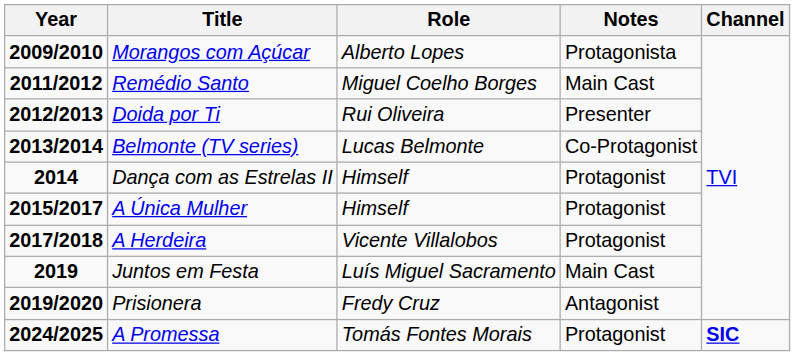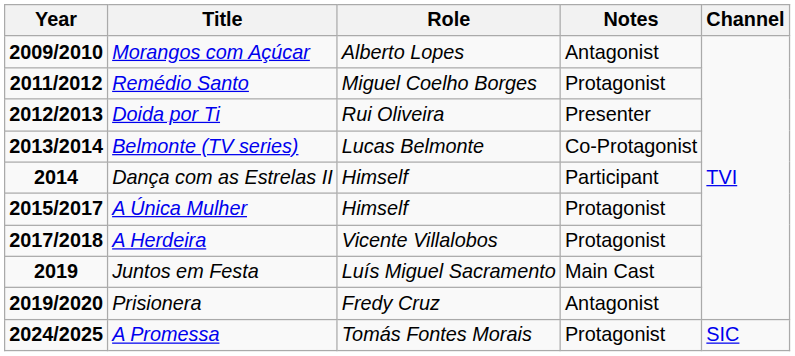 <table class="wikitable">
 <tr>
 <th>Year</th>
 <th>Title</th>
 <th>Role</th>
 <th>Notes</th>
 <th>Channel</th>
 </tr>
 <tr>
 <td style="text-align:center;"><strong>2009/2010</strong></td>
 <td><em><a href='#'>Morangos com Açúcar</a></em></td>
 <td><em>Alberto Lopes</em></td>
-<td>Protagonista</td>
+<td>Antagonist</td>
 <td rowspan="9"><a href='#'>TVI</a></td>
 </tr>
 <tr>
 <td style="text-align:center;"><strong>2011/2012</strong></td>
 <td><em><a href='#'>Remédio Santo</a></em></td>
 <td><em>Miguel Coelho Borges</em></td>
-<td>Main Cast</td>
+<td>Protagonist</td>
 </tr>
 <tr>
 <td style="text-align:center;"><strong>2012/2013</strong></td>
 <td><em><a href='#'>Doida por Ti</a></em></td>
 <td><em>Rui Oliveira</em></td>
 <td>Presenter</td>
 </tr>
 <tr>
 <td style="text-align:center;"><strong>2013/2014</strong></td>
 <td><em><a href='#'>Belmonte (TV series)</a></em></td>
 <td><em>Lucas Belmonte</em></td>
 <td>Co-Protagonist</td>
 </tr>
 <tr>
 <td style="text-align:center;"><strong>2014</strong></td>
 <td><em>Dança com as Estrelas II</em></td>
 <td><em>Himself</em></td>
-<td>Protagonist</td>
+<td>Participant</td>
 </tr>
 <tr>
 <td style="text-align:center;"><strong>2015/2017</strong></td>
 <td><em><a href='#'>A Única Mulher</a></em></td>
 <td><em>Himself</em></td>
 <td>Protagonist</td>
 </tr>
 <tr>
 <td style="text-align:center;"><strong>2017/2018</strong></td>
 <td><em><a href='#'>A Herdeira</a></em></td>
 <td><em>Vicente Villalobos</em></td>
 <td>Protagonist</td>
 </tr>
 <tr>
 <td style="text-align:center;"><strong>2019</strong></td>
 <td><em>Juntos em Festa</em></td>
 <td><em>Luís Miguel Sacramento</em></td>
 <td>Main Cast</td>
 </tr>
 <tr>
 <td><strong>2019/2020</strong></td>
 <td><em>Prisionera</em></td>
 <td><em>Fredy Cruz</em></td>
 <td>Antagonist</td>
 </tr>
 <tr>
 <td><strong>2024/2025</strong></td>
 <td><em><a href='#'>A Promessa</a></em></td>
 <td><em>Tomás Fontes Morais</em></td>
 <td>Protagonist</td>
-<td><strong><a href='#'>SIC</a></strong></td>
+<td><a href='#'>SIC</a></td>
 </tr>
 </table>
